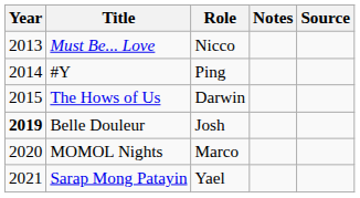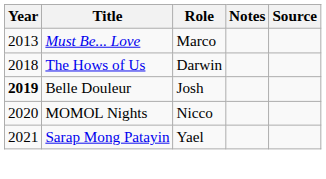 <table class="wikitable sortable" >
 <tr>
 <th>Year</th>
 <th>Title</th>
 <th>Role</th>
 <th class="unsortable">Notes </th>
 <th class="unsortable">Source </th>
 </tr>
 <tr>
 <td>2013</td>
 <td><em><a href='#'>Must Be... Love</a><strong></td>
-<td>Nicco</td>
+<td>Marco</td>
 <td></td>
 <td></td>
 </tr>
 <tr>
-<td>2014</td>
-<td></em>#Y<em></td>
-<td>Ping</td>
-<td></td>
-<td></td>
-</tr>
-<tr>
-<td>2015</td>
+<td>2018</td>
 <td></em><a href='#'>The Hows of Us</a><em></td>
 <td>Darwin</td>
 <td></td>
 <td></td>
 </tr>
 <tr>
 <td><strong>2019</strong></td>
 <td></em>Belle Douleur<em></td>
 <td>Josh</td>
 <td></td>
 <td></td>
 </tr>
 <tr>
 <td>2020</td>
 <td></em>MOMOL Nights<em></td>
-<td>Marco</td>
+<td>Nicco</td>
 <td></td>
 <td></td>
 </tr>
 <tr>
 <td>2021</td>
 <td></em><a href='#'>Sarap Mong Patayin</a><em></td>
 <td>Yael</td>
 <td></td>
 <td></td>
 </tr>
 </table>
